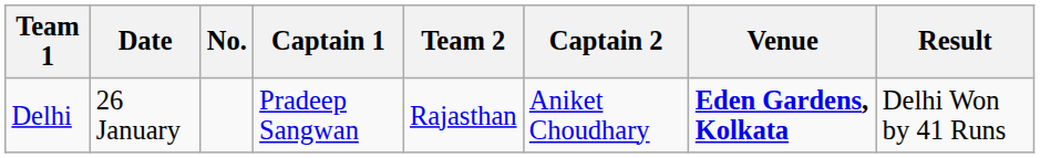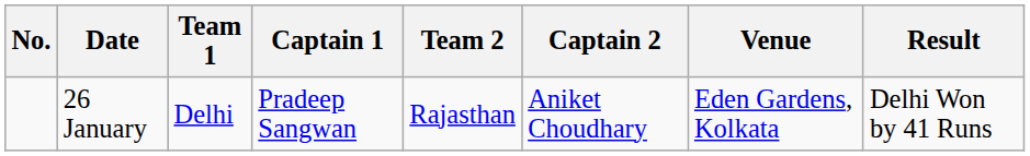 <table class="wikitable">
 <tr>
+<th>No.</th>
+<th>Date</th>
 <th>Team 1</th>
-<th>Date</th>
-<th>No.</th>
 <th>Captain 1</th>
 <th>Team 2</th>
 <th>Captain 2</th>
 <th>Venue</th>
 <th>Result</th>
 </tr>
 <tr>
+<td> </td>
+<td>26 January</td>
 <td><a href='#'>Delhi</a></td>
-<td>26 January</td>
-<td> </td>
 <td><a href='#'>Pradeep Sangwan</a></td>
 <td><a href='#'>Rajasthan</a></td>
 <td><a href='#'>Aniket Choudhary</a></td>
-<td><strong><a href='#'>Eden Gardens</a>, <a href='#'>Kolkata</a></strong></td>
+<td><a href='#'>Eden Gardens</a>, <a href='#'>Kolkata</a></td>
 <td>Delhi Won by 41 Runs</td>
 </tr>
 </table>
